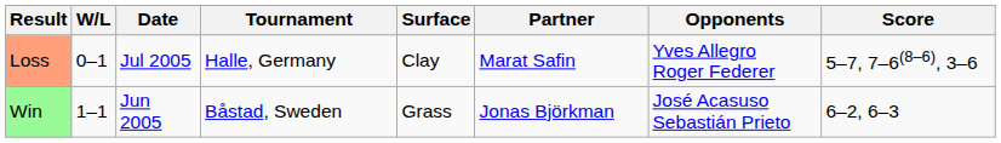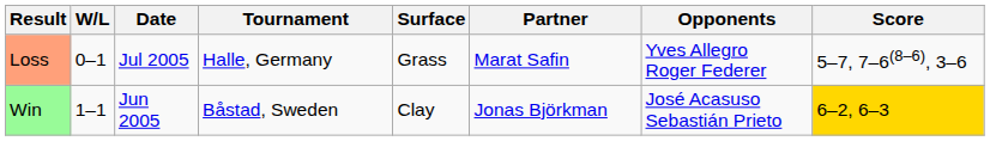 <table class="sortable wikitable">
 <tr>
 <th style="width:40px">Result</th>
 <th style="width:30px" class="unsortable">W/L</th>
 <th style="width:65px">Date</th>
 <th style="width:160px">Tournament</th>
 <th style="width:50px">Surface</th>
 <th style="width:140px">Partner</th>
 <th style="width:140px">Opponents</th>
 <th style="width:140px" class="unsortable">Score</th>
 </tr>
 <tr>
 <td style="background: #ffa07a;">Loss</td>
 <td>0–1</td>
 <td><a href='#'>Jul 2005</a></td>
 <td><a href='#'>Halle</a>, Germany</td>
-<td>Clay</td>
+<td>Grass</td>
 <td> <a href='#'>Marat Safin</a></td>
 <td> <a href='#'>Yves Allegro</a> <br>  <a href='#'>Roger Federer</a></td>
 <td>5–7, 7–6<sup>(8–6)</sup>, 3–6</td>
 </tr>
 <tr>
 <td style="background:#98fb98;">Win</td>
 <td>1–1</td>
 <td><a href='#'>Jun 2005</a></td>
 <td><a href='#'>Båstad</a>, Sweden</td>
-<td>Grass</td>
+<td>Clay</td>
 <td> <a href='#'>Jonas Björkman</a></td>
 <td> <a href='#'>José Acasuso</a> <br>  <a href='#'>Sebastián Prieto</a></td>
-<td>6–2, 6–3</td>
+<td style="background: gold;">6–2, 6–3</td>
 </tr>
 </table>
